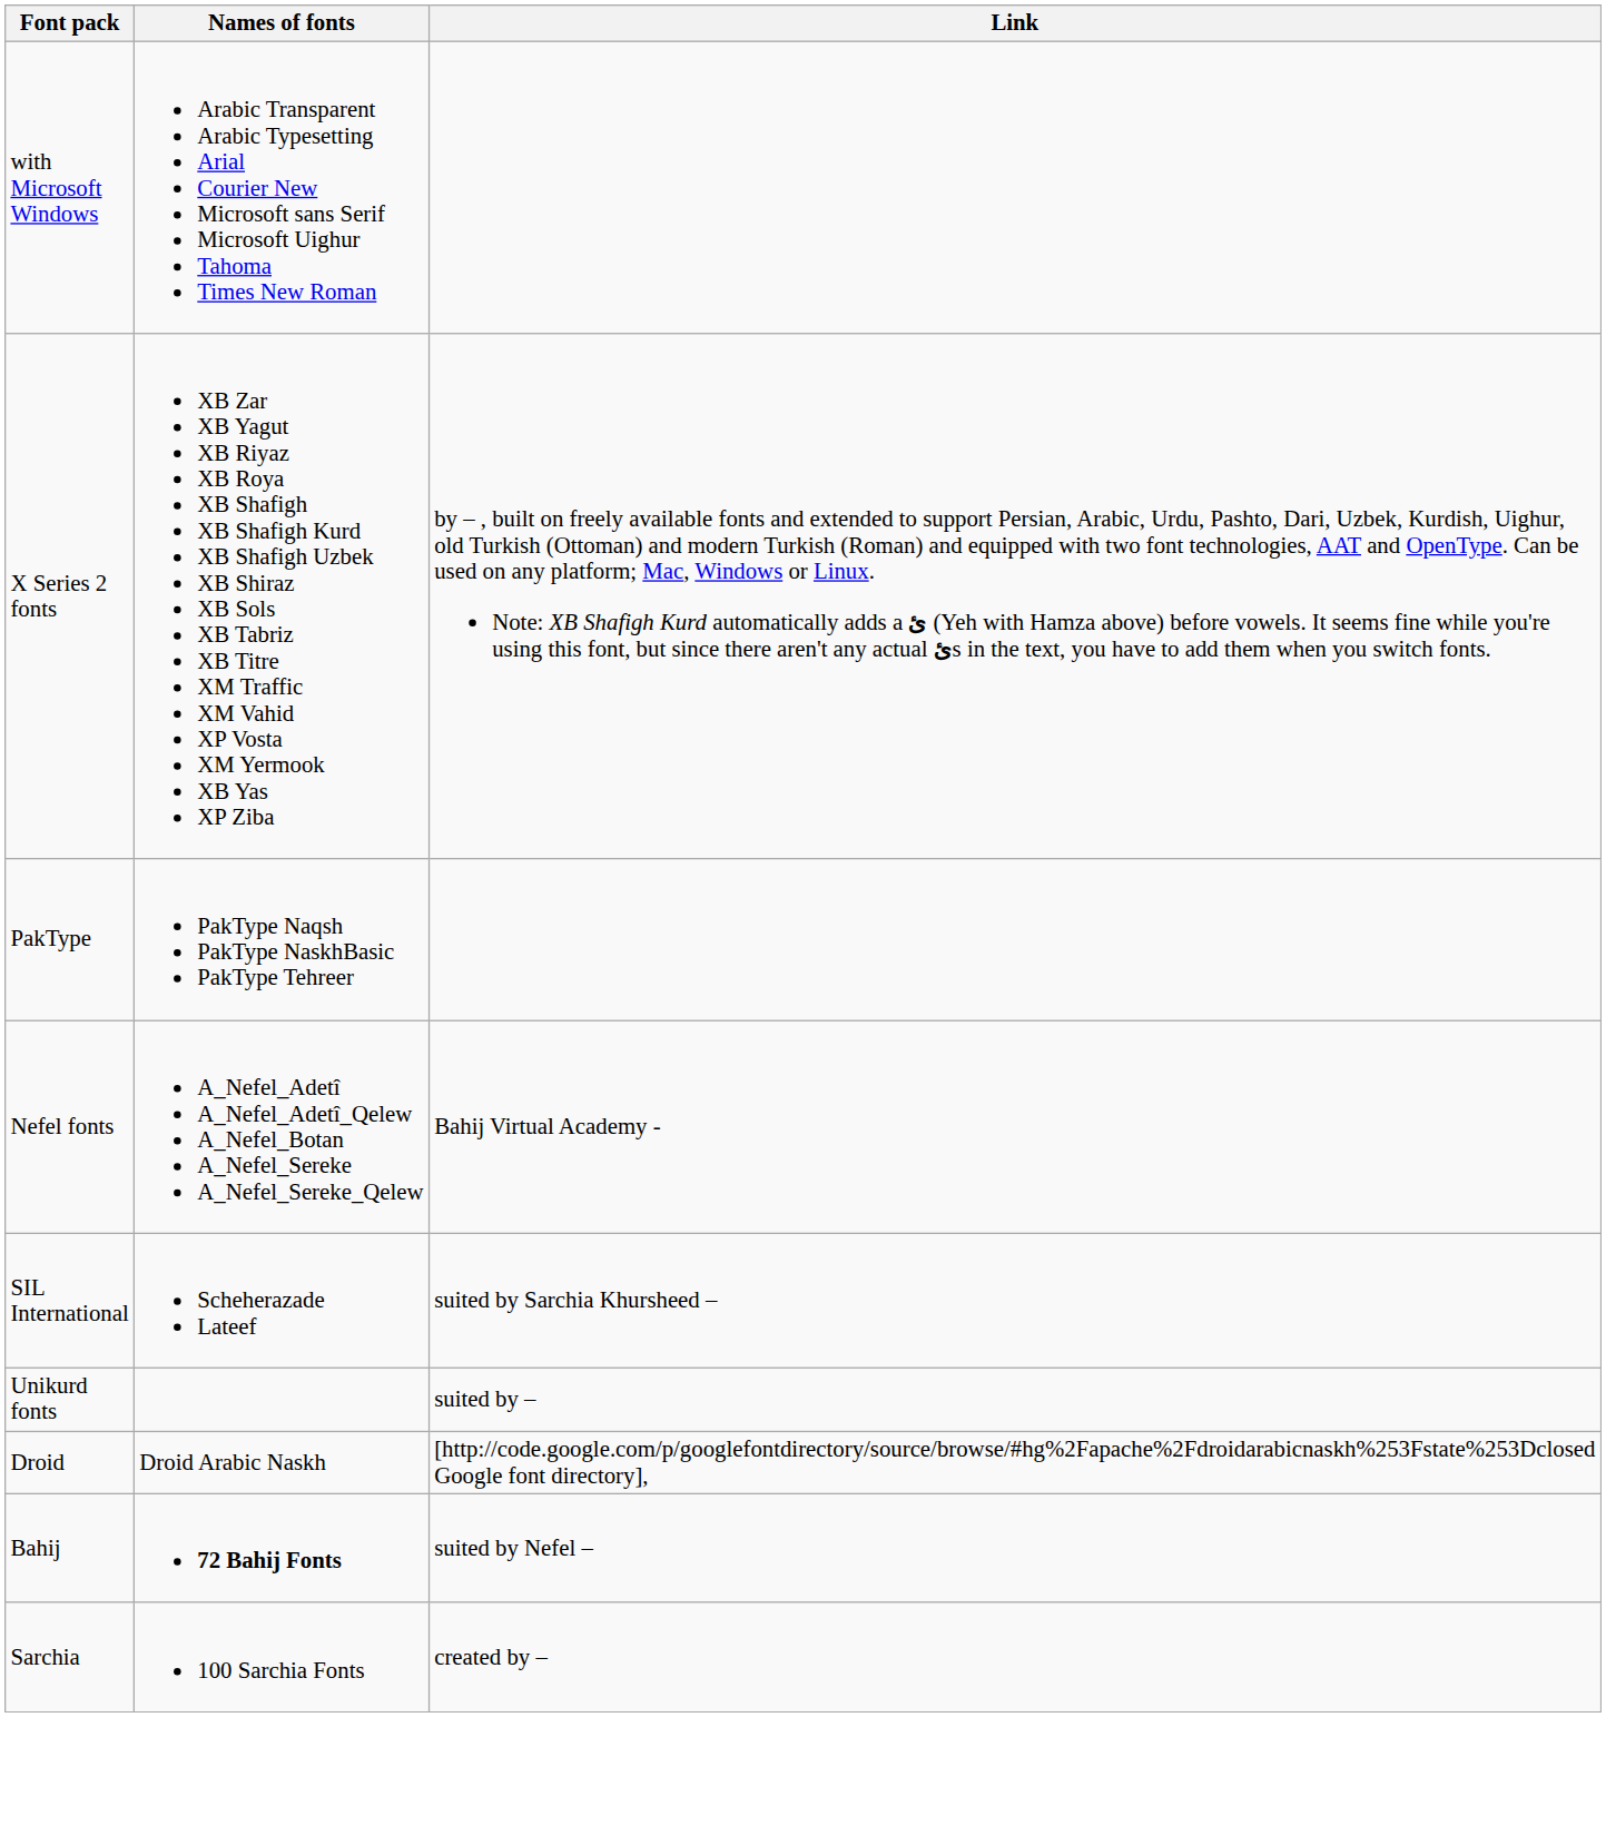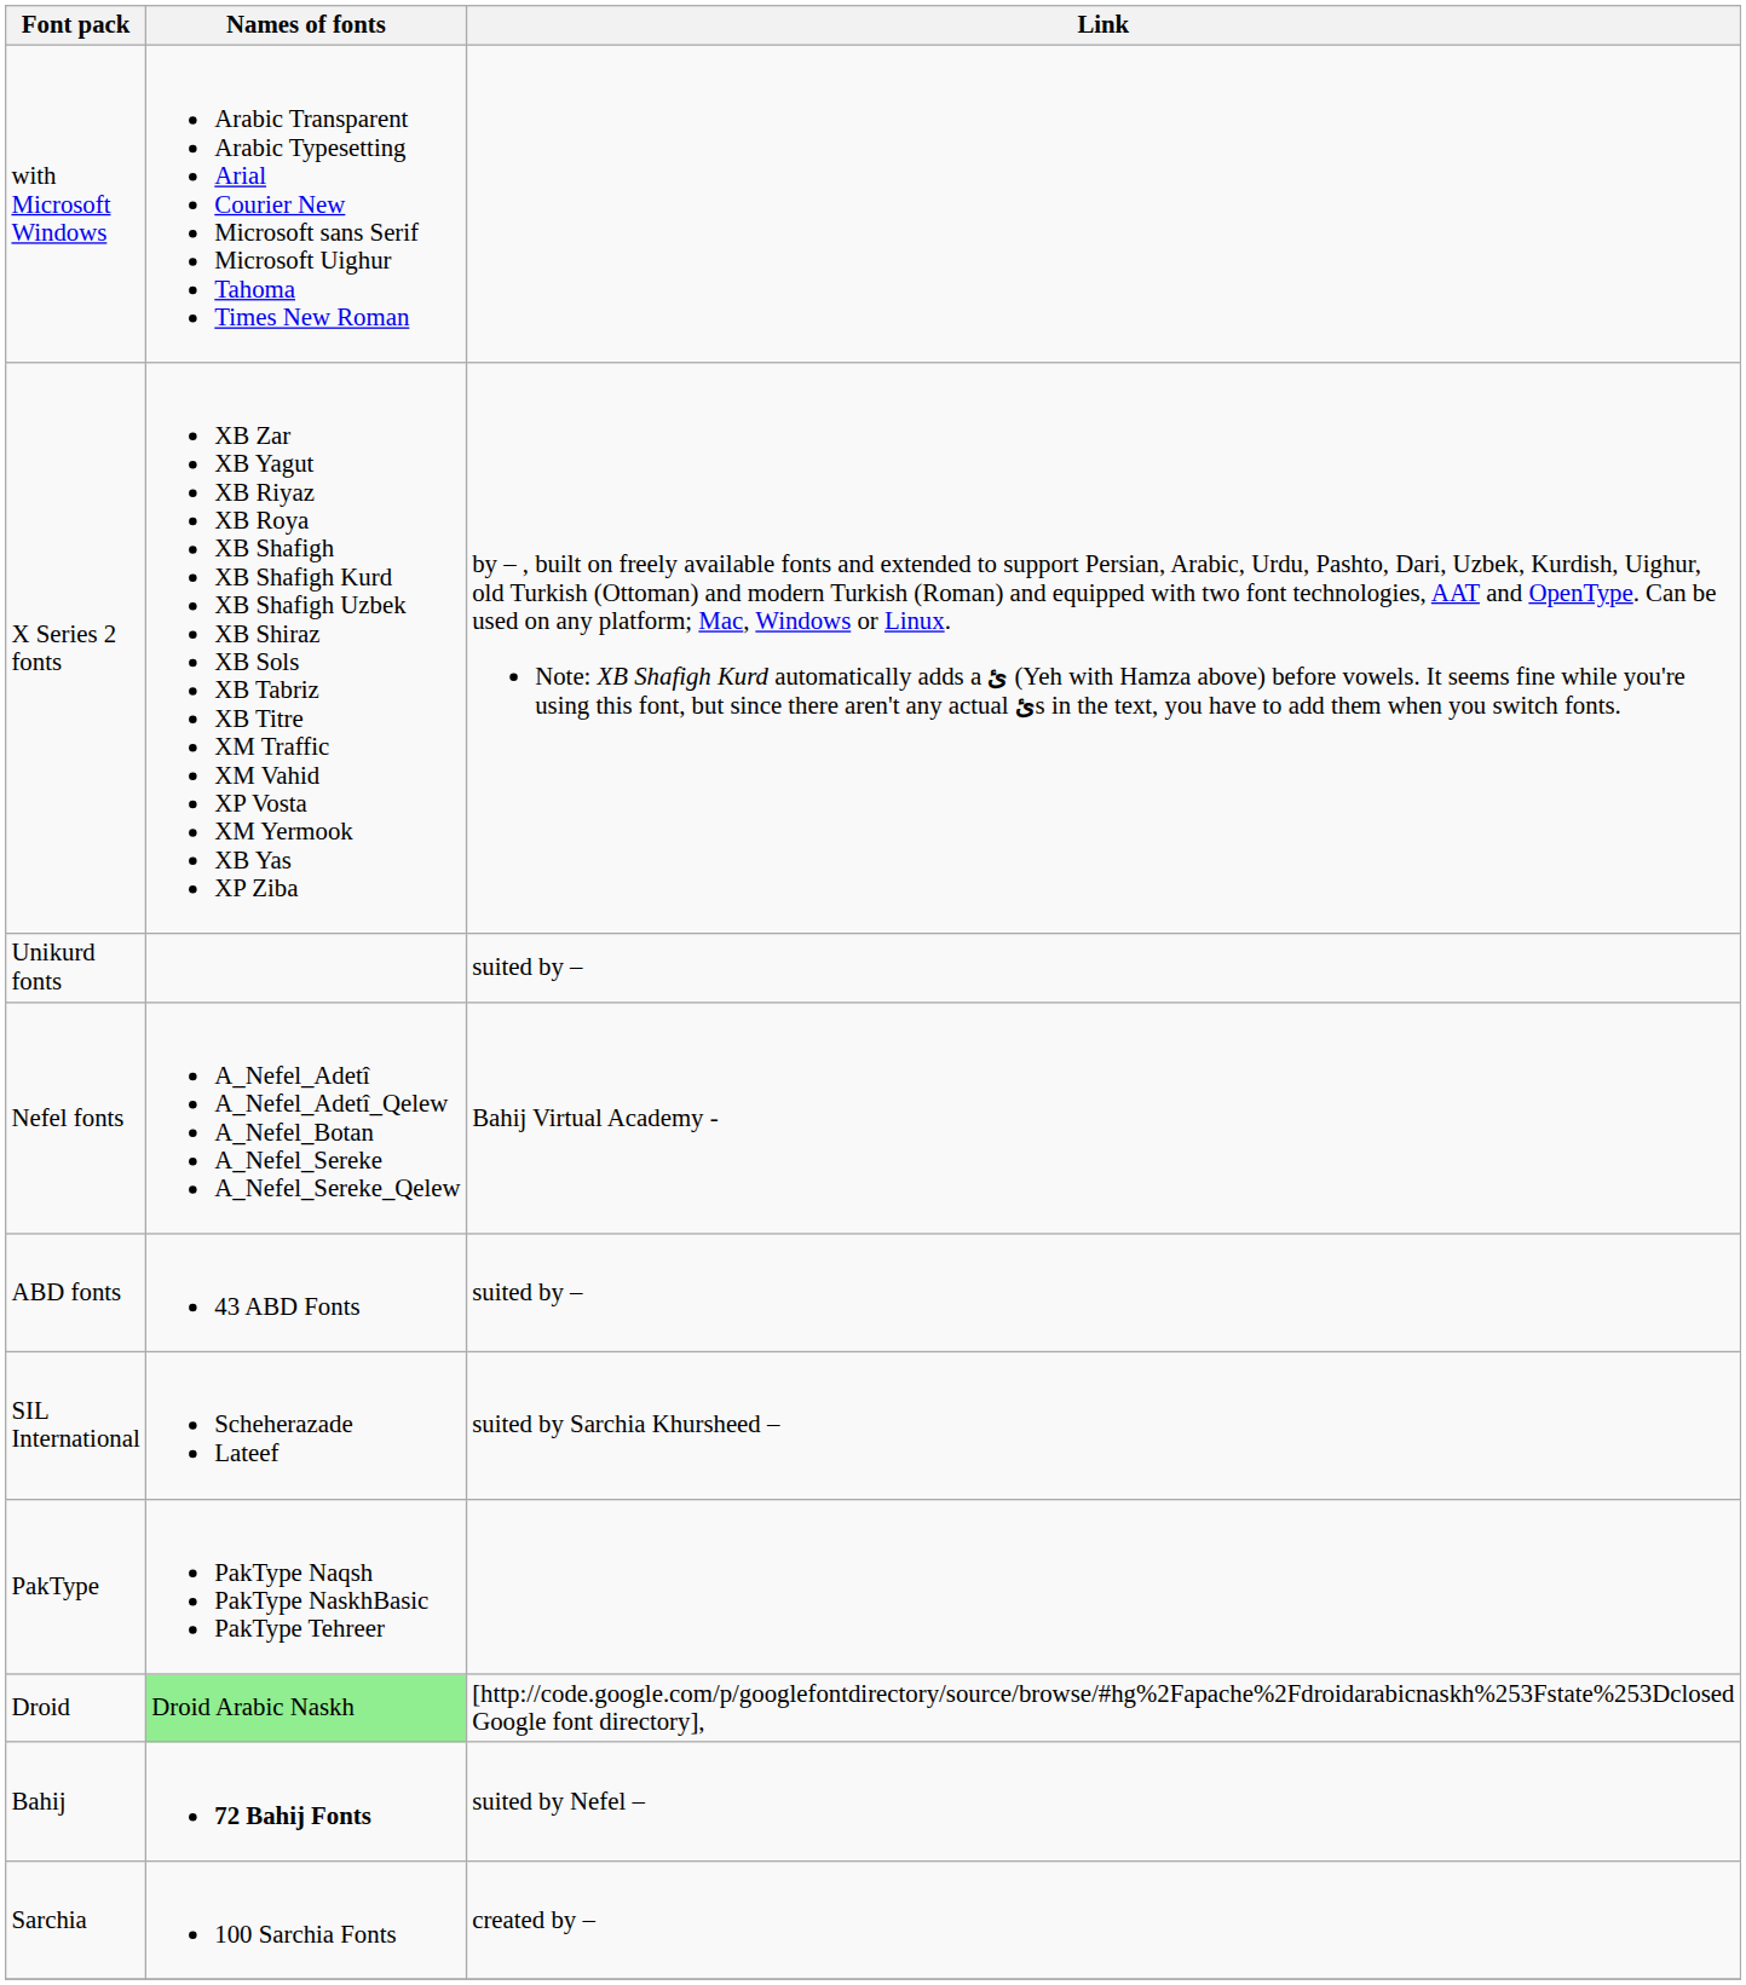 <table class="wikitable">
 <tr>
 <th>Font pack</th>
 <th>Names of fonts</th>
 <th>Link</th>
 </tr>
 <tr>
 <td>with <a href='#'>Microsoft Windows</a></td>
 <td><br><ul><li>Arabic Transparent</li><li>Arabic Typesetting</li><li><a href='#'>Arial</a></li><li><a href='#'>Courier New</a></li><li>Microsoft sans Serif</li><li>Microsoft Uighur</li><li><a href='#'>Tahoma</a></li><li><a href='#'>Times New Roman</a></li></ul></td>
 <td></td>
 </tr>
 <tr>
 <td>X Series 2 fonts</td>
 <td><br><ul><li>XB Zar</li><li>XB Yagut</li><li>XB Riyaz</li><li>XB Roya</li><li>XB Shafigh</li><li>XB Shafigh Kurd</li><li>XB Shafigh Uzbek</li><li>XB Shiraz</li><li>XB Sols</li><li>XB Tabriz</li><li>XB Titre</li><li>XM Traffic</li><li>XM Vahid</li><li>XP Vosta</li><li>XM Yermook</li><li>XB Yas</li><li>XP Ziba</li></ul></td>
 <td>by  – , built on freely available fonts and extended to support Persian, Arabic, Urdu, Pashto, Dari, Uzbek, Kurdish, Uighur, old Turkish (Ottoman) and modern Turkish (Roman) and equipped with two font technologies, <a href='#'>AAT</a> and <a href='#'>OpenType</a>. Can be used on any platform; <a href='#'>Mac</a>, <a href='#'>Windows</a> or <a href='#'>Linux</a>.<br><ul><li>Note: <em>XB Shafigh Kurd</em> automatically adds a <strong>ئ</strong> (Yeh with Hamza above) before vowels. It seems fine while you're using this font, but since there aren't any actual <strong>ئ</strong>s in the text, you have to add them when you switch fonts.</li></ul></td>
 </tr>
 <tr>
-<td>PakType</td>
-<td><br><ul><li>PakType Naqsh</li><li>PakType NaskhBasic</li><li>PakType Tehreer</li></ul></td>
-<td></td>
+<td>Unikurd fonts</td>
+<td><br></td>
+<td>suited by  – </td>
 </tr>
 <tr>
 <td>Nefel fonts</td>
 <td><br><ul><li>A_Nefel_Adetî</li><li>A_Nefel_Adetî_Qelew</li><li>A_Nefel_Botan</li><li>A_Nefel_Sereke</li><li>A_Nefel_Sereke_Qelew</li></ul></td>
 <td>Bahij Virtual Academy - </td>
 </tr>
 <tr>
+<td>ABD fonts</td>
+<td><br><ul><li>43 ABD Fonts</li></ul></td>
+<td>suited by   – </td>
+</tr>
+<tr>
 <td>SIL International</td>
 <td><br><ul><li>Scheherazade</li><li>Lateef</li></ul></td>
 <td>suited by Sarchia Khursheed – </td>
 </tr>
 <tr>
-<td>Unikurd fonts</td>
-<td><br></td>
-<td>suited by  – </td>
+<td>PakType</td>
+<td><br><ul><li>PakType Naqsh</li><li>PakType NaskhBasic</li><li>PakType Tehreer</li></ul></td>
+<td></td>
 </tr>
 <tr>
 <td>Droid</td>
-<td>Droid Arabic Naskh</td>
+<td style="background: lightgreen;">Droid Arabic Naskh</td>
 <td>[http://code.google.com/p/googlefontdirectory/source/browse/#hg%2Fapache%2Fdroidarabicnaskh%253Fstate%253Dclosed Google font directory], </td>
 </tr>
 <tr>
 <td>Bahij</td>
 <td><strong><br><ul><li>72 Bahij Fonts</li></ul></strong></td>
 <td>suited by Nefel – </td>
 </tr>
 <tr>
 <td>Sarchia</td>
 <td><br><ul><li>100 Sarchia Fonts</li></ul></td>
 <td>created by  – </td>
 </tr>
 <tr>
 </tr>
 </table>
